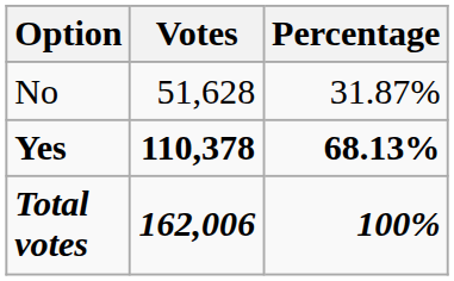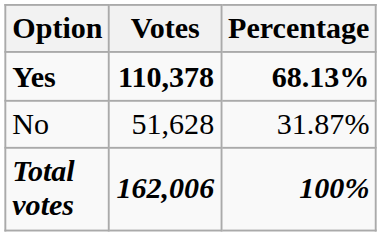 <table class="wikitable" style="text-align:right; margin:5px; width: 30%">
 <tr>
 <th style="width:80%;">Option</th>
 <th style="width:10%;">Votes</th>
 <th style="width:10%;">Percentage</th>
 </tr>
 <tr>
+<td align="left"><strong>Yes</strong></td>
+<td><strong>110,378</strong></td>
+<td><strong>68.13%</strong></td>
+</tr>
+<tr>
 <td align="left">No</td>
 <td>51,628</td>
 <td>31.87%</td>
-</tr>
-<tr>
-<td align="left"><strong>Yes</strong></td>
-<td><strong>110,378</strong></td>
-<td><strong>68.13%</strong></td>
 </tr>
 <tr>
 <td align="left"><strong><em>Total votes</em></strong></td>
 <td><strong><em>162,006</em></strong></td>
 <td><strong><em>100%</em></strong></td>
 </tr>
 </table>
